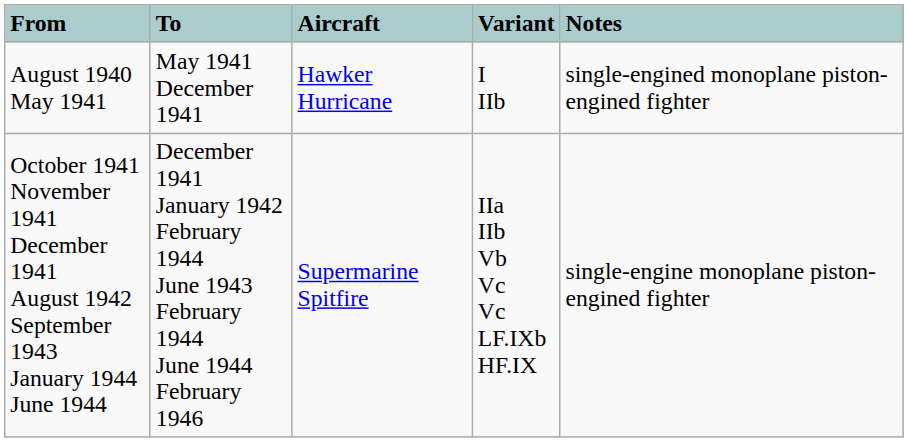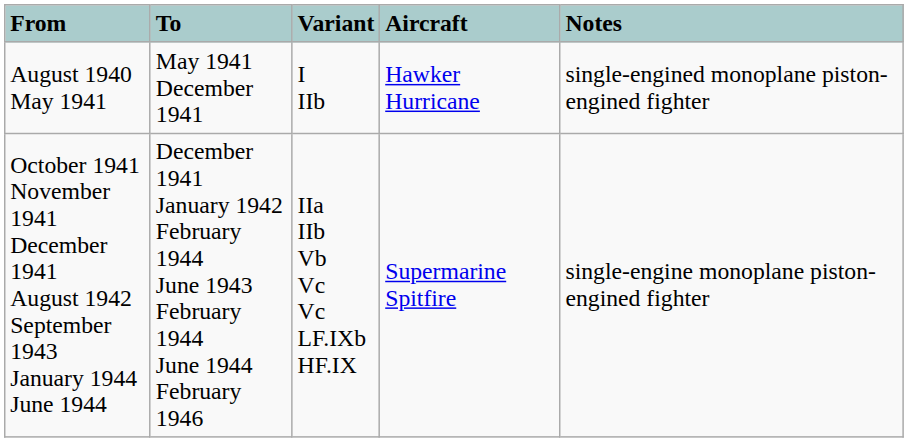 <table class="wikitable">
 <tr>
 <th style="text-align: left; background: #aacccc;">From</th>
 <th style="text-align: left; background: #aacccc;">To</th>
+<th style="text-align: left; background: #aacccc;">Variant</th>
 <th style="text-align: left; background: #aacccc;">Aircraft</th>
-<th style="text-align: left; background: #aacccc;">Variant</th>
 <th style="text-align: left; background: #aacccc;">Notes</th>
 </tr>
 <tr>
 <td>August 1940<br>May 1941</td>
 <td>May 1941<br>December 1941</td>
+<td>I<br>IIb</td>
 <td><a href='#'>Hawker Hurricane</a></td>
-<td>I<br>IIb</td>
 <td>single-engined monoplane piston-engined fighter</td>
 </tr>
 <tr>
 <td>October 1941<br>November 1941<br>December 1941<br>August 1942<br>September 1943<br>January 1944<br>June 1944</td>
 <td>December 1941<br>January 1942<br>February 1944<br>June 1943<br>February 1944<br>June 1944<br>February 1946</td>
+<td>IIa<br>IIb<br>Vb<br>Vc<br>Vc<br>LF.IXb<br>HF.IX</td>
 <td><a href='#'>Supermarine Spitfire</a></td>
-<td>IIa<br>IIb<br>Vb<br>Vc<br>Vc<br>LF.IXb<br>HF.IX</td>
 <td>single-engine monoplane piston-engined fighter</td>
 </tr>
 </table>
